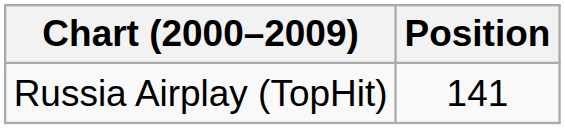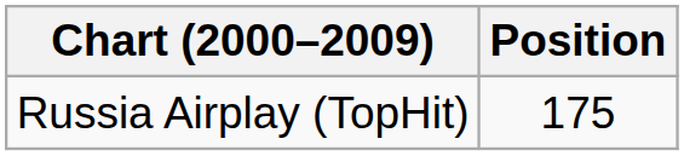 <table class="wikitable">
 <tr>
 <th>Chart (2000–2009)</th>
 <th>Position</th>
 </tr>
 <tr>
 <td>Russia Airplay (TopHit)</td>
-<td style="text-align:center;">141</td>
+<td style="text-align:center;">175</td>
 </tr>
 </table>
